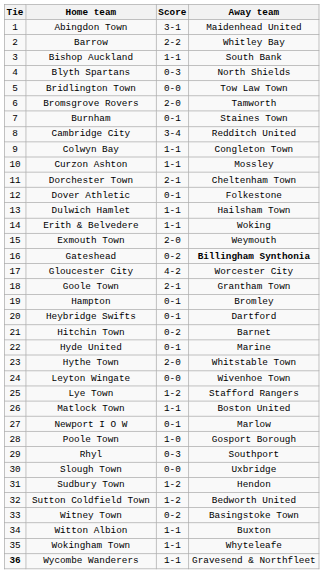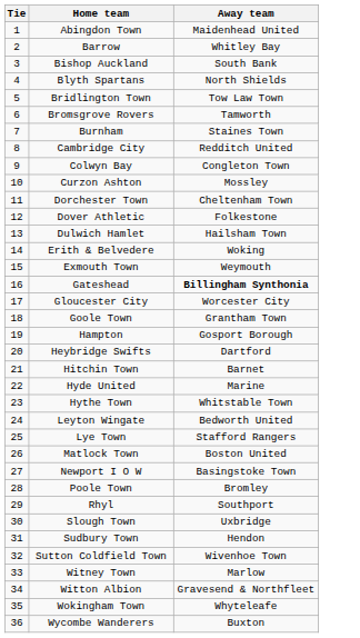 <table class="wikitable" style="text-align:center;">
 <tr>
 <th width=20>Tie</th>
 <th width=175>Home team</th>
-<th width=20>Score</th>
 <th width=175>Away team</th>
 </tr>
 <tr>
 <td>1</td>
 <td>Abingdon Town</td>
-<td>3-1</td>
 <td>Maidenhead United</td>
 </tr>
 <tr>
 <td>2</td>
 <td>Barrow</td>
-<td>2-2</td>
 <td>Whitley Bay</td>
 </tr>
 <tr>
 <td>3</td>
 <td>Bishop Auckland</td>
-<td>1-1</td>
 <td>South Bank</td>
 </tr>
 <tr>
 <td>4</td>
 <td>Blyth Spartans</td>
-<td>0-3</td>
 <td>North Shields</td>
 </tr>
 <tr>
 <td>5</td>
 <td>Bridlington Town</td>
-<td>0-0</td>
 <td>Tow Law Town</td>
 </tr>
 <tr>
 <td>6</td>
 <td>Bromsgrove Rovers</td>
-<td>2-0</td>
 <td>Tamworth</td>
 </tr>
 <tr>
 <td>7</td>
 <td>Burnham</td>
-<td>0-1</td>
 <td>Staines Town</td>
 </tr>
 <tr>
 <td>8</td>
 <td>Cambridge City</td>
-<td>3-4</td>
 <td>Redditch United</td>
 </tr>
 <tr>
 <td>9</td>
 <td>Colwyn Bay</td>
-<td>1-1</td>
 <td>Congleton Town</td>
 </tr>
 <tr>
 <td>10</td>
 <td>Curzon Ashton</td>
-<td>1-1</td>
 <td>Mossley</td>
 </tr>
 <tr>
 <td>11</td>
 <td>Dorchester Town</td>
-<td>2-1</td>
 <td>Cheltenham Town</td>
 </tr>
 <tr>
 <td>12</td>
 <td>Dover Athletic</td>
-<td>0-1</td>
 <td>Folkestone</td>
 </tr>
 <tr>
 <td>13</td>
 <td>Dulwich Hamlet</td>
-<td>1-1</td>
 <td>Hailsham Town</td>
 </tr>
 <tr>
 <td>14</td>
 <td>Erith & Belvedere</td>
-<td>1-1</td>
 <td>Woking</td>
 </tr>
 <tr>
 <td>15</td>
 <td>Exmouth Town</td>
-<td>2-0</td>
 <td>Weymouth</td>
 </tr>
 <tr>
 <td>16</td>
 <td>Gateshead</td>
-<td>0-2</td>
 <td><strong>Billingham Synthonia</strong></td>
 </tr>
 <tr>
 <td>17</td>
 <td>Gloucester City</td>
-<td>4-2</td>
 <td>Worcester City</td>
 </tr>
 <tr>
 <td>18</td>
 <td>Goole Town</td>
-<td>2-1</td>
 <td>Grantham Town</td>
 </tr>
 <tr>
 <td>19</td>
 <td>Hampton</td>
-<td>0-1</td>
-<td>Bromley</td>
+<td>Gosport Borough</td>
 </tr>
 <tr>
 <td>20</td>
 <td>Heybridge Swifts</td>
-<td>0-1</td>
 <td>Dartford</td>
 </tr>
 <tr>
 <td>21</td>
 <td>Hitchin Town</td>
-<td>0-2</td>
 <td>Barnet</td>
 </tr>
 <tr>
 <td>22</td>
 <td>Hyde United</td>
-<td>0-1</td>
 <td>Marine</td>
 </tr>
 <tr>
 <td>23</td>
 <td>Hythe Town</td>
-<td>2-0</td>
 <td>Whitstable Town</td>
 </tr>
 <tr>
 <td>24</td>
 <td>Leyton Wingate</td>
-<td>0-0</td>
-<td>Wivenhoe Town</td>
+<td>Bedworth United</td>
 </tr>
 <tr>
 <td>25</td>
 <td>Lye Town</td>
-<td>1-2</td>
 <td>Stafford Rangers</td>
 </tr>
 <tr>
 <td>26</td>
 <td>Matlock Town</td>
-<td>1-1</td>
 <td>Boston United</td>
 </tr>
 <tr>
 <td>27</td>
 <td>Newport I O W</td>
-<td>0-1</td>
-<td>Marlow</td>
+<td>Basingstoke Town</td>
 </tr>
 <tr>
 <td>28</td>
 <td>Poole Town</td>
-<td>1-0</td>
-<td>Gosport Borough</td>
+<td>Bromley</td>
 </tr>
 <tr>
 <td>29</td>
 <td>Rhyl</td>
-<td>0-3</td>
 <td>Southport</td>
 </tr>
 <tr>
 <td>30</td>
 <td>Slough Town</td>
-<td>0-0</td>
 <td>Uxbridge</td>
 </tr>
 <tr>
 <td>31</td>
 <td>Sudbury Town</td>
-<td>1-2</td>
 <td>Hendon</td>
 </tr>
 <tr>
 <td>32</td>
 <td>Sutton Coldfield Town</td>
-<td>1-2</td>
-<td>Bedworth United</td>
+<td>Wivenhoe Town</td>
 </tr>
 <tr>
 <td>33</td>
 <td>Witney Town</td>
-<td>0-2</td>
-<td>Basingstoke Town</td>
+<td>Marlow</td>
 </tr>
 <tr>
 <td>34</td>
 <td>Witton Albion</td>
-<td>1-1</td>
-<td>Buxton</td>
+<td>Gravesend & Northfleet</td>
 </tr>
 <tr>
 <td>35</td>
 <td>Wokingham Town</td>
-<td>1-1</td>
 <td>Whyteleafe</td>
 </tr>
 <tr>
-<td><strong>36</strong></td>
+<td>36</td>
 <td>Wycombe Wanderers</td>
-<td>1-1</td>
-<td>Gravesend & Northfleet</td>
+<td>Buxton</td>
 </tr>
 </table>
